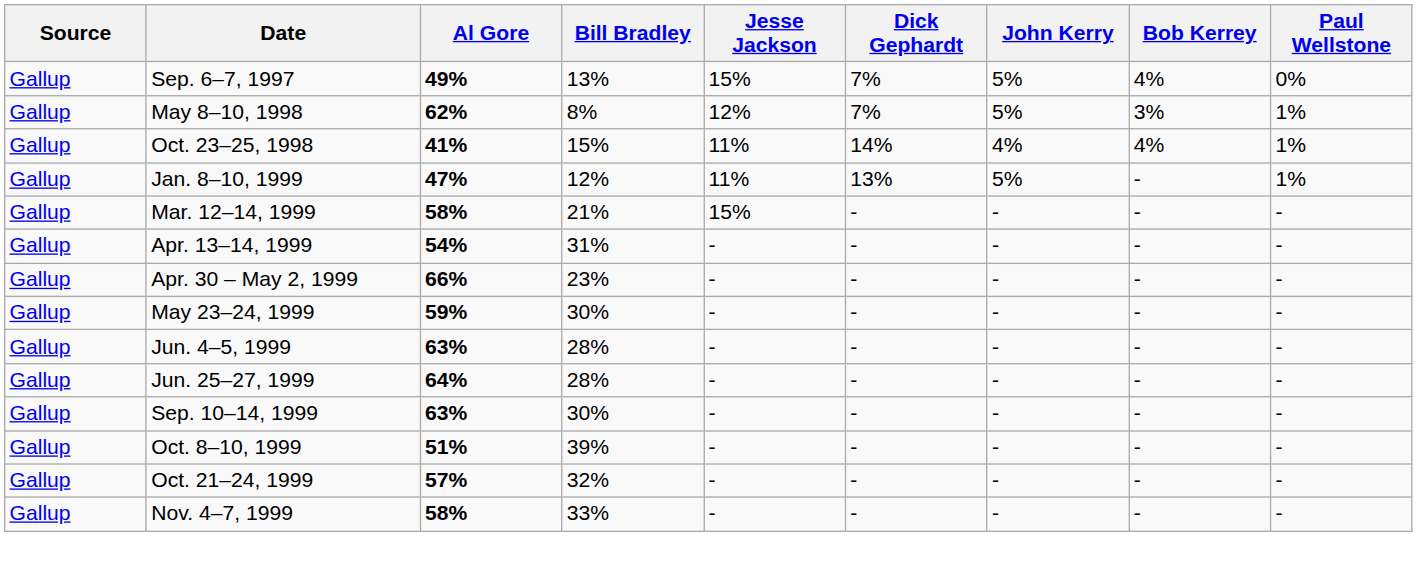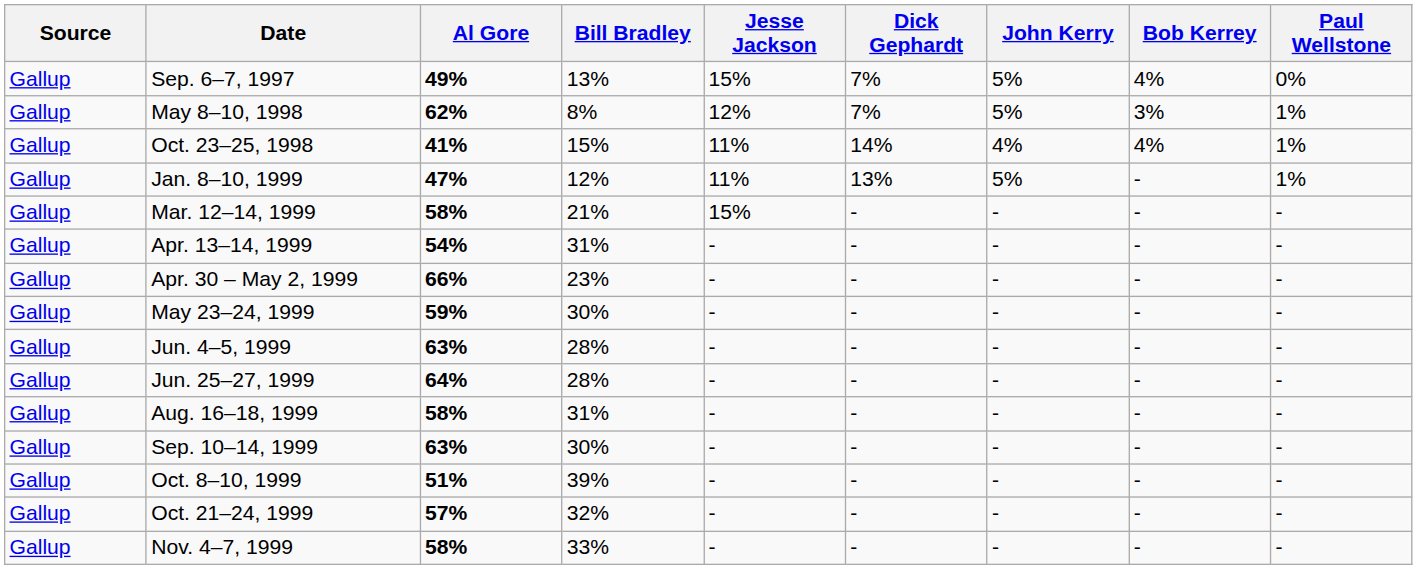 <table class="wikitable">
 <tr>
 <th width="100px">Source</th>
 <th width="200px">Date</th>
 <th width="100px"><a href='#'>Al Gore</a></th>
 <th width="100px"><a href='#'>Bill Bradley</a></th>
 <th width="100px"><a href='#'>Jesse Jackson</a></th>
 <th width="100px"><a href='#'>Dick Gephardt</a></th>
 <th width="100px"><a href='#'>John Kerry</a></th>
 <th width="100px"><a href='#'>Bob Kerrey</a></th>
 <th width="100px"><a href='#'>Paul Wellstone</a></th>
 </tr>
 <tr>
 <td><a href='#'>Gallup</a></td>
 <td>Sep. 6–7, 1997</td>
 <td><strong>49%</strong></td>
 <td>13%</td>
 <td>15%</td>
 <td>7%</td>
 <td>5%</td>
 <td>4%</td>
 <td>0%</td>
 </tr>
 <tr>
 <td><a href='#'>Gallup</a></td>
 <td>May 8–10, 1998</td>
 <td><strong>62%</strong></td>
 <td>8%</td>
 <td>12%</td>
 <td>7%</td>
 <td>5%</td>
 <td>3%</td>
 <td>1%</td>
 </tr>
 <tr>
 <td><a href='#'>Gallup</a></td>
 <td>Oct. 23–25, 1998</td>
 <td><strong>41%</strong></td>
 <td>15%</td>
 <td>11%</td>
 <td>14%</td>
 <td>4%</td>
 <td>4%</td>
 <td>1%</td>
 </tr>
 <tr>
 <td><a href='#'>Gallup</a></td>
 <td>Jan. 8–10, 1999</td>
 <td><strong>47%</strong></td>
 <td>12%</td>
 <td>11%</td>
 <td>13%</td>
 <td>5%</td>
 <td>-</td>
 <td>1%</td>
 </tr>
 <tr>
 <td><a href='#'>Gallup</a></td>
 <td>Mar. 12–14, 1999</td>
 <td><strong>58%</strong></td>
 <td>21%</td>
 <td>15%</td>
 <td>-</td>
 <td>-</td>
 <td>-</td>
 <td>-</td>
 </tr>
 <tr>
 <td><a href='#'>Gallup</a></td>
 <td>Apr. 13–14, 1999</td>
 <td><strong>54%</strong></td>
 <td>31%</td>
 <td>-</td>
 <td>-</td>
 <td>-</td>
 <td>-</td>
 <td>-</td>
 </tr>
 <tr>
 <td><a href='#'>Gallup</a></td>
 <td>Apr. 30 – May 2, 1999</td>
 <td><strong>66%</strong></td>
 <td>23%</td>
 <td>-</td>
 <td>-</td>
 <td>-</td>
 <td>-</td>
 <td>-</td>
 </tr>
 <tr>
 <td><a href='#'>Gallup</a></td>
 <td>May 23–24, 1999</td>
 <td><strong>59%</strong></td>
 <td>30%</td>
 <td>-</td>
 <td>-</td>
 <td>-</td>
 <td>-</td>
 <td>-</td>
 </tr>
 <tr>
 <td><a href='#'>Gallup</a></td>
 <td>Jun. 4–5, 1999</td>
 <td><strong>63%</strong></td>
 <td>28%</td>
 <td>-</td>
 <td>-</td>
 <td>-</td>
 <td>-</td>
 <td>-</td>
 </tr>
 <tr>
 <td><a href='#'>Gallup</a></td>
 <td>Jun. 25–27, 1999</td>
 <td><strong>64%</strong></td>
 <td>28%</td>
 <td>-</td>
 <td>-</td>
 <td>-</td>
 <td>-</td>
 <td>-</td>
 </tr>
 <tr>
 <td><a href='#'>Gallup</a></td>
+<td>Aug. 16–18, 1999</td>
+<td><strong>58%</strong></td>
+<td>31%</td>
+<td>-</td>
+<td>-</td>
+<td>-</td>
+<td>-</td>
+<td>-</td>
+</tr>
+<tr>
+<td><a href='#'>Gallup</a></td>
 <td>Sep. 10–14, 1999</td>
 <td><strong>63%</strong></td>
 <td>30%</td>
 <td>-</td>
 <td>-</td>
 <td>-</td>
 <td>-</td>
 <td>-</td>
 </tr>
 <tr>
 <td><a href='#'>Gallup</a></td>
 <td>Oct. 8–10, 1999</td>
 <td><strong>51%</strong></td>
 <td>39%</td>
 <td>-</td>
 <td>-</td>
 <td>-</td>
 <td>-</td>
 <td>-</td>
 </tr>
 <tr>
 <td><a href='#'>Gallup</a></td>
 <td>Oct. 21–24, 1999</td>
 <td><strong>57%</strong></td>
 <td>32%</td>
 <td>-</td>
 <td>-</td>
 <td>-</td>
 <td>-</td>
 <td>-</td>
 </tr>
 <tr>
 <td><a href='#'>Gallup</a></td>
 <td>Nov. 4–7, 1999</td>
 <td><strong>58%</strong></td>
 <td>33%</td>
 <td>-</td>
 <td>-</td>
 <td>-</td>
 <td>-</td>
 <td>-</td>
 </tr>
 </table>
